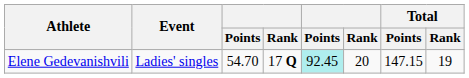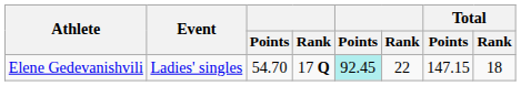 <table class="wikitable" style="font-size:90%">
 <tr>
 <th rowspan="2">Athlete</th>
 <th rowspan="2">Event</th>
 <th ! colspan="2"></th>
 <th colspan="2"></th>
 <th colspan="2">Total</th>
 </tr>
 <tr style="font-size:95%">
 <th>Points</th>
 <th>Rank</th>
 <th>Points</th>
 <th>Rank</th>
 <th>Points</th>
 <th>Rank</th>
 </tr>
 <tr align=center>
 <td align=left><a href='#'>Elene Gedevanishvili</a></td>
 <td align=left><a href='#'>Ladies' singles</a></td>
 <td>54.70</td>
 <td>17 <strong>Q</strong></td>
 <td style="background: paleturquoise;">92.45</td>
-<td>20</td>
+<td>22</td>
 <td>147.15</td>
-<td>19</td>
+<td>18</td>
 </tr>
 </table>
